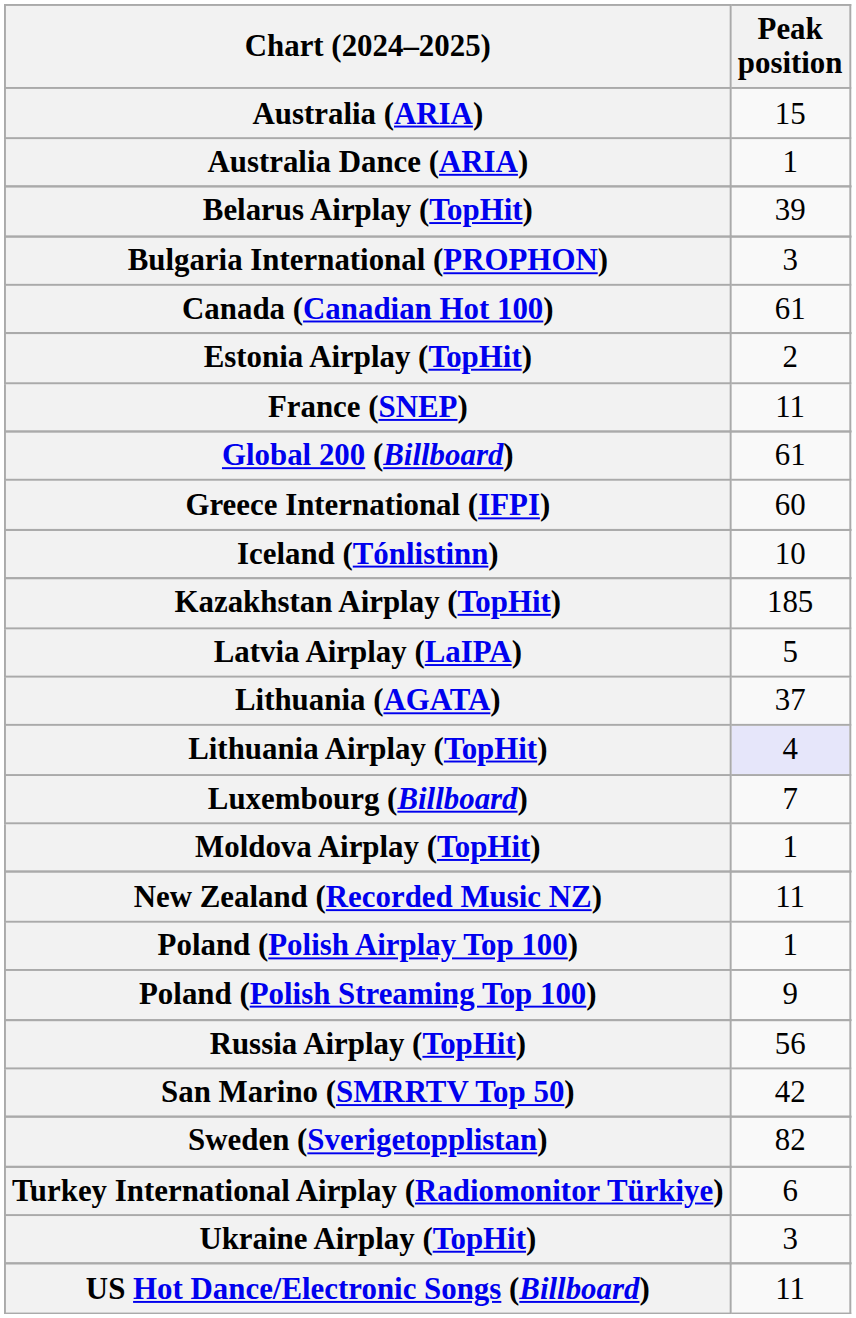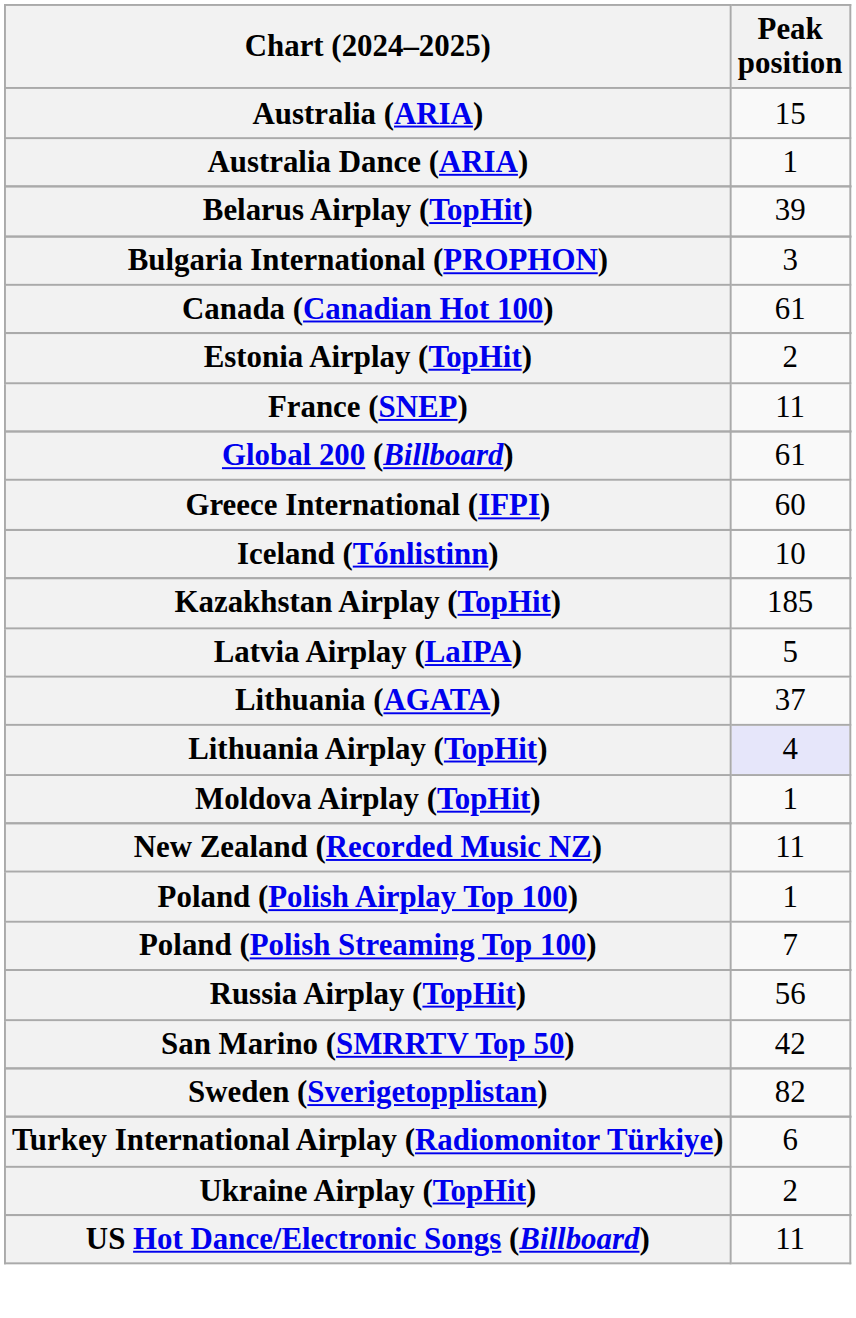 <table class="wikitable plainrowheaders sortable" style="text-align:center">
 <tr>
 <th scope="col">Chart (2024–2025)</th>
 <th scope="col">Peak<br>position</th>
 </tr>
 <tr>
 <th scope="row">Australia (<a href='#'>ARIA</a>)</th>
 <td>15</td>
 </tr>
 <tr>
 <th scope="row">Australia Dance (<a href='#'>ARIA</a>)</th>
 <td>1</td>
 </tr>
 <tr>
 </tr>
 <tr>
 <th scope="row">Belarus Airplay (<a href='#'>TopHit</a>)</th>
 <td>39</td>
 </tr>
 <tr>
 </tr>
 <tr>
 </tr>
 <tr>
 <th scope="row">Bulgaria International (<a href='#'>PROPHON</a>)</th>
 <td>3</td>
 </tr>
 <tr>
 <th scope="row">Canada (<a href='#'>Canadian Hot 100</a>)</th>
 <td>61</td>
 </tr>
 <tr>
 </tr>
 <tr>
 </tr>
 <tr>
 </tr>
 <tr>
 <th scope="row">Estonia Airplay (<a href='#'>TopHit</a>)</th>
 <td>2</td>
 </tr>
 <tr>
 <th scope="row">France (<a href='#'>SNEP</a>)</th>
 <td>11</td>
 </tr>
 <tr>
 </tr>
 <tr>
 <th scope="row"><a href='#'>Global 200</a> (<em><a href='#'>Billboard</a></em>)</th>
 <td>61</td>
 </tr>
 <tr>
 <th scope="row">Greece International (<a href='#'>IFPI</a>)</th>
 <td>60</td>
 </tr>
 <tr>
 </tr>
 <tr>
 </tr>
 <tr>
 </tr>
 <tr>
 <th scope="row">Iceland (<a href='#'>Tónlistinn</a>)</th>
 <td>10</td>
 </tr>
 <tr>
 </tr>
 <tr>
 <th scope="row">Kazakhstan Airplay (<a href='#'>TopHit</a>)</th>
 <td>185</td>
 </tr>
 <tr>
 <th scope="row">Latvia Airplay (<a href='#'>LaIPA</a>)</th>
 <td>5</td>
 </tr>
 <tr>
 <th scope="row">Lithuania (<a href='#'>AGATA</a>)</th>
 <td>37</td>
 </tr>
 <tr>
 <th scope="row">Lithuania Airplay (<a href='#'>TopHit</a>)</th>
 <td style="background: lavender;">4</td>
 </tr>
 <tr>
-<th scope="row">Luxembourg (<em><a href='#'>Billboard</a></em>)</th>
-<td>7</td>
-</tr>
-<tr>
 <th scope="row">Moldova Airplay (<a href='#'>TopHit</a>)</th>
 <td>1</td>
 </tr>
 <tr>
 </tr>
 <tr>
 </tr>
 <tr>
 <th scope="row">New Zealand (<a href='#'>Recorded Music NZ</a>)</th>
 <td>11</td>
 </tr>
 <tr>
 <th scope="row">Poland (<a href='#'>Polish Airplay Top 100</a>)</th>
 <td>1</td>
 </tr>
 <tr>
 <th scope="row">Poland (<a href='#'>Polish Streaming Top 100</a>)</th>
-<td>9</td>
+<td>7</td>
 </tr>
 <tr>
 </tr>
 <tr>
 </tr>
 <tr>
 </tr>
 <tr>
 <th scope="row">Russia Airplay (<a href='#'>TopHit</a>)</th>
 <td>56</td>
 </tr>
 <tr>
 <th scope="row">San Marino (<a href='#'>SMRRTV Top 50</a>)</th>
 <td>42</td>
 </tr>
 <tr>
 </tr>
 <tr>
 </tr>
 <tr>
 <th scope="row">Sweden (<a href='#'>Sverigetopplistan</a>)</th>
 <td>82</td>
 </tr>
 <tr>
 </tr>
 <tr>
 <th scope="row">Turkey International Airplay (<a href='#'>Radiomonitor Türkiye</a>)</th>
 <td>6</td>
 </tr>
 <tr>
 <th scope="row">Ukraine Airplay (<a href='#'>TopHit</a>)</th>
-<td>3</td>
+<td>2</td>
 </tr>
 <tr>
 </tr>
 <tr>
 </tr>
 <tr>
 <th scope="row">US <a href='#'>Hot Dance/Electronic Songs</a> (<em><a href='#'>Billboard</a></em>)</th>
 <td>11</td>
 </tr>
 </table>
